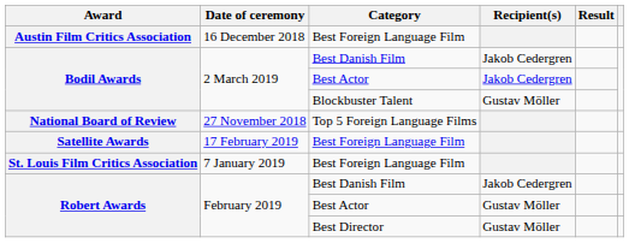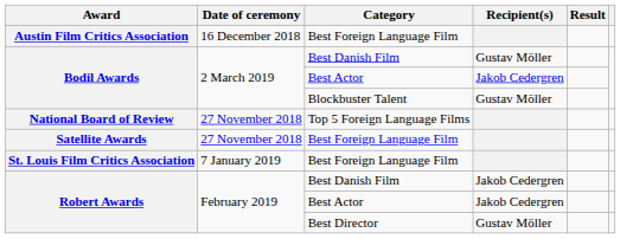 <table class="wikitable plainrowheaders sortable">
 <tr>
 <th scope="col">Award</th>
 <th scope="col">Date of ceremony</th>
 <th scope="col">Category</th>
 <th scope="col">Recipient(s)</th>
 <th scope="col">Result</th>
 <th scope="col" class="unsortable"></th>
 </tr>
 <tr>
 <th scope="row"><a href='#'>Austin Film Critics Association</a></th>
 <td>16 December 2018</td>
 <td>Best Foreign Language Film</td>
 <th></th>
 <td></td>
 <td></td>
 </tr>
 <tr>
 <th scope="row" rowspan="3"><a href='#'>Bodil Awards</a></th>
 <td rowspan="3">2 March 2019</td>
 <td><a href='#'>Best Danish Film</a></td>
-<td>Jakob Cedergren</td>
+<td>Gustav Möller</td>
 <td></td>
 <td rowspan="3"></td>
 </tr>
 <tr>
 <td><a href='#'>Best Actor</a></td>
 <td><a href='#'>Jakob Cedergren</a></td>
 <td></td>
 </tr>
 <tr>
 <td>Blockbuster Talent</td>
 <td>Gustav Möller</td>
 <td></td>
 </tr>
 <tr>
 <th scope="row"><a href='#'>National Board of Review</a></th>
 <td rowspan="1"><a href='#'>27 November 2018</a></td>
 <td>Top 5 Foreign Language Films</td>
 <th></th>
 <td></td>
 <td></td>
 </tr>
 <tr>
 <th scope="row"><a href='#'>Satellite Awards</a></th>
-<td><a href='#'>17 February 2019</a></td>
+<td rowspan="1"><a href='#'>27 November 2018</a></td>
 <td><a href='#'>Best Foreign Language Film</a></td>
 <th></th>
 <td></td>
 <td></td>
 </tr>
 <tr>
 <th scope="row"><a href='#'>St. Louis Film Critics Association</a></th>
 <td>7 January 2019</td>
 <td>Best Foreign Language Film</td>
 <th></th>
 <td></td>
 <td></td>
 </tr>
 <tr>
 <th scope="row" rowspan="3"><a href='#'>Robert Awards</a></th>
 <td rowspan="3">February 2019<br></td>
 <td>Best Danish Film</td>
 <td>Jakob Cedergren</td>
 <td></td>
 <td></td>
 </tr>
 <tr>
 <td>Best Actor</td>
-<td>Gustav Möller</td>
+<td>Jakob Cedergren</td>
 <td></td>
 <td></td>
 </tr>
 <tr>
 <td>Best Director</td>
 <td>Gustav Möller</td>
 <td></td>
 <td></td>
 </tr>
 </table>
